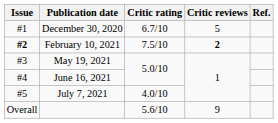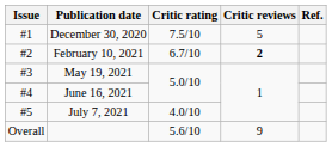 <table class="wikitable" style="text-align: center;">
 <tr>
 <th>Issue</th>
 <th>Publication date</th>
 <th>Critic rating</th>
 <th>Critic reviews</th>
 <th>Ref.</th>
 </tr>
 <tr>
 <td>#1</td>
 <td>December 30, 2020</td>
-<td>6.7/10</td>
+<td>7.5/10</td>
 <td>5</td>
 <td></td>
 </tr>
 <tr>
-<td><strong>#2</strong></td>
+<td>#2</td>
 <td>February 10, 2021</td>
-<td>7.5/10</td>
+<td>6.7/10</td>
 <td><strong>2</strong></td>
 <td></td>
 </tr>
 <tr>
 <td>#3</td>
 <td>May 19, 2021</td>
 <td rowspan="2">5.0/10</td>
 <td rowspan="3">1</td>
 <td></td>
 </tr>
 <tr>
 <td>#4</td>
 <td>June 16, 2021</td>
 <td></td>
 </tr>
 <tr>
 <td>#5</td>
 <td>July 7, 2021</td>
 <td>4.0/10</td>
 <td></td>
 </tr>
 <tr>
 <td>Overall</td>
 <td></td>
 <td>5.6/10</td>
 <td>9</td>
 <td></td>
 </tr>
 </table>
